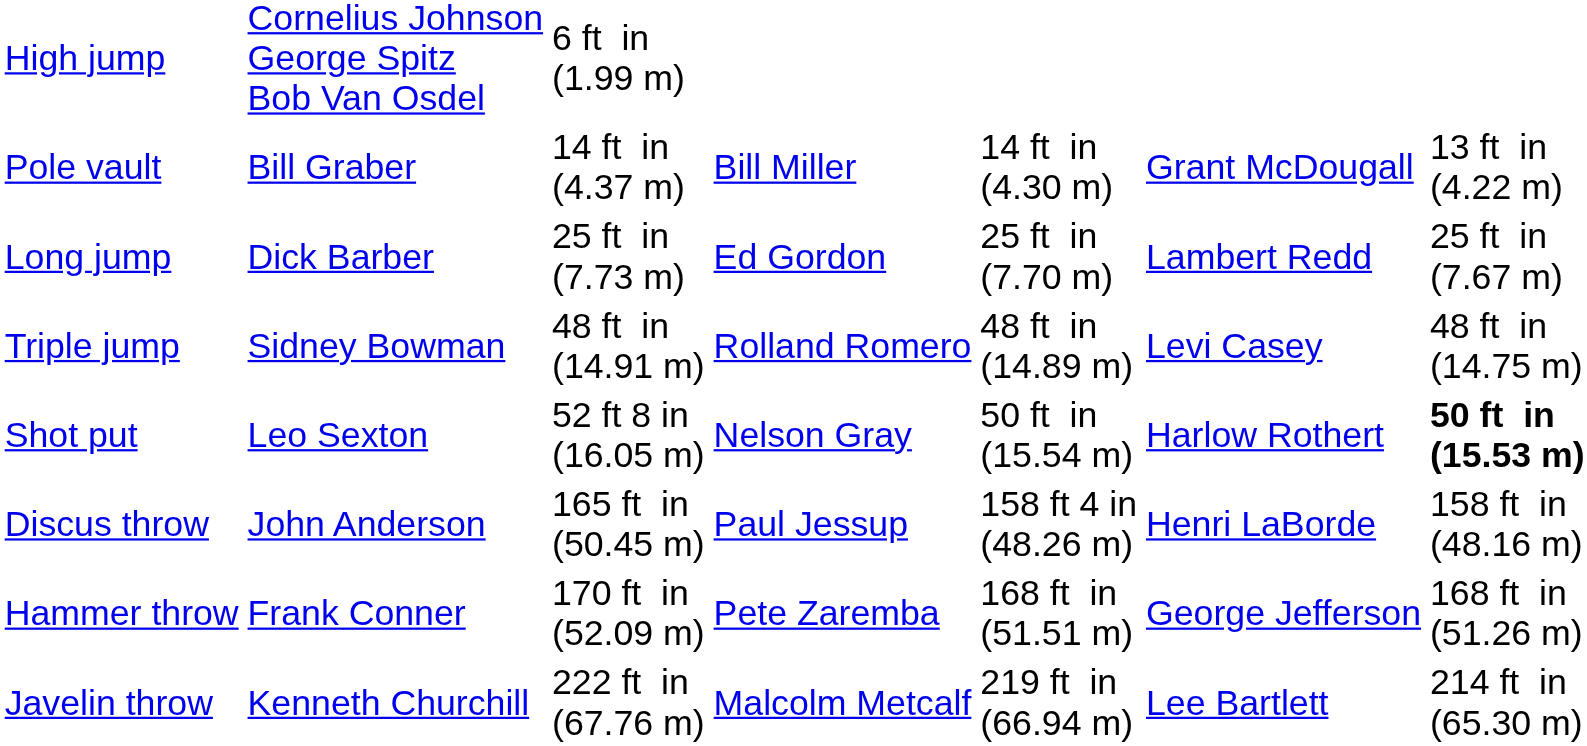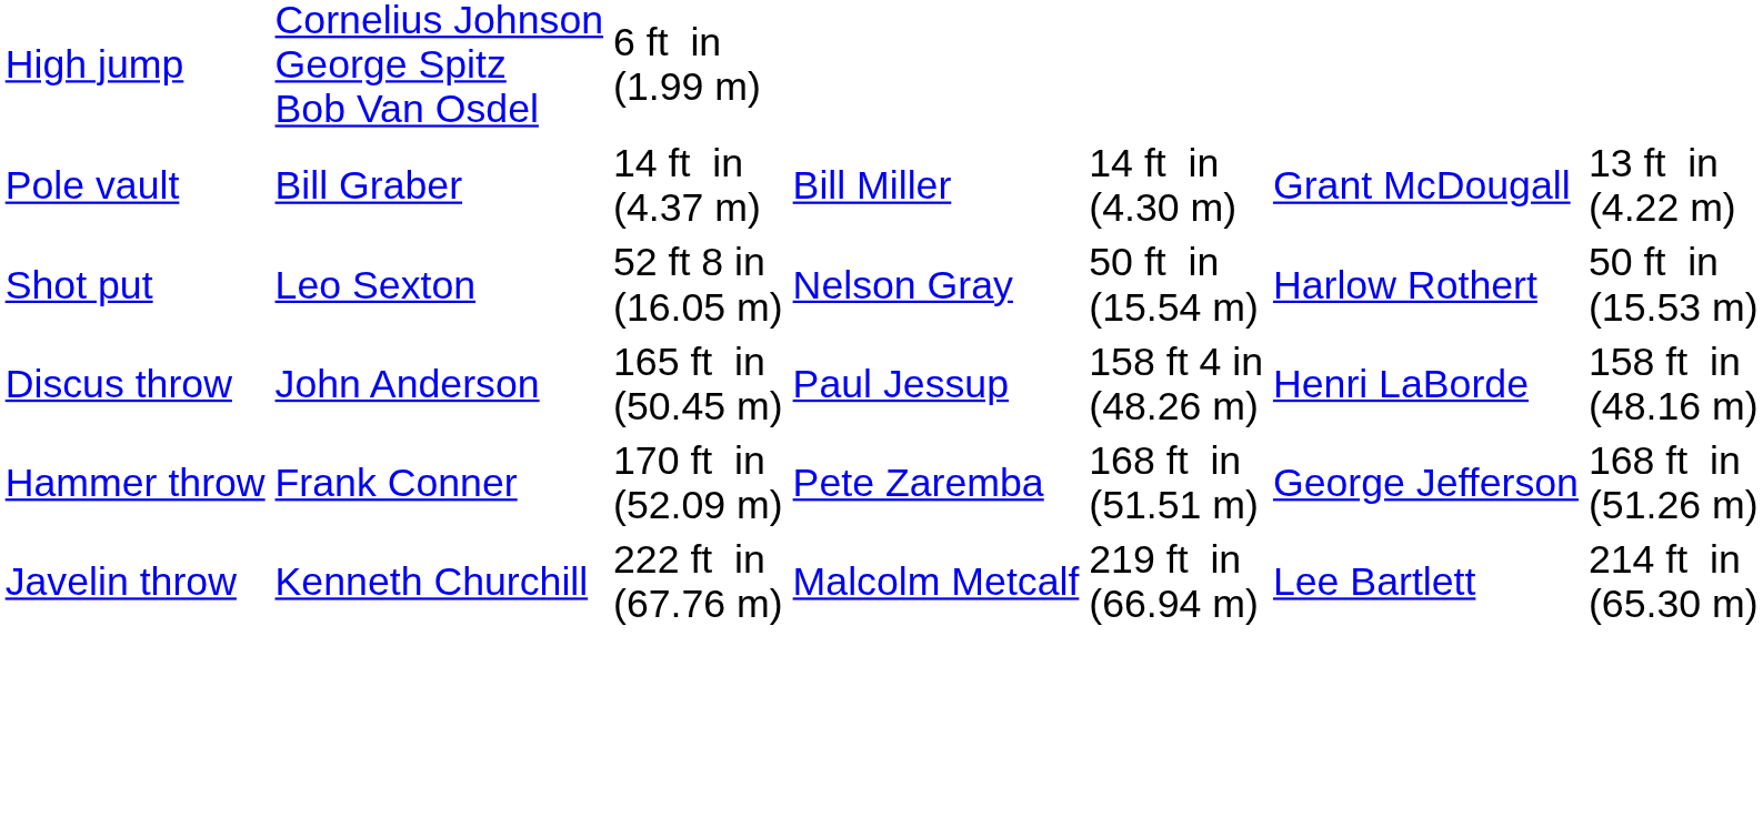 <table>
 <tr>
 <td><a href='#'>High jump</a></td>
 <td><a href='#'>Cornelius Johnson</a><br><a href='#'>George Spitz</a><br><a href='#'>Bob Van Osdel</a></td>
 <td>6 ft  in<br>(1.99 m)</td>
 <td></td>
 <td></td>
 <td></td>
 <td></td>
 </tr>
 <tr>
 <td><a href='#'>Pole vault</a></td>
 <td><a href='#'>Bill Graber</a></td>
 <td>14 ft  in<br>(4.37 m) <strong></strong></td>
 <td><a href='#'>Bill Miller</a></td>
 <td>14 ft  in<br>(4.30 m)</td>
 <td><a href='#'>Grant McDougall</a></td>
 <td>13 ft  in<br>(4.22 m)</td>
 </tr>
 <tr>
-<td><a href='#'>Long jump</a></td>
-<td><a href='#'>Dick Barber</a></td>
-<td>25 ft  in<br>(7.73 m)</td>
-<td><a href='#'>Ed Gordon</a></td>
-<td>25 ft  in<br>(7.70 m)</td>
-<td><a href='#'>Lambert Redd</a></td>
-<td>25 ft  in<br>(7.67 m)</td>
-</tr>
-<tr>
-<td><a href='#'>Triple jump</a></td>
-<td><a href='#'>Sidney Bowman</a></td>
-<td>48 ft  in<br>(14.91 m)</td>
-<td><a href='#'>Rolland Romero</a></td>
-<td>48 ft  in<br>(14.89 m)</td>
-<td><a href='#'>Levi Casey</a></td>
-<td>48 ft  in<br>(14.75 m)</td>
-</tr>
-<tr>
 <td><a href='#'>Shot put</a></td>
 <td><a href='#'>Leo Sexton</a></td>
 <td>52 ft 8 in<br>(16.05 m)</td>
 <td><a href='#'>Nelson Gray</a></td>
 <td>50 ft  in<br>(15.54 m)</td>
 <td><a href='#'>Harlow Rothert</a></td>
-<td><strong>50 ft  in<br>(15.53 m)</strong></td>
+<td>50 ft  in<br>(15.53 m)</td>
 </tr>
 <tr>
 <td><a href='#'>Discus throw</a></td>
 <td><a href='#'>John Anderson</a></td>
 <td>165 ft  in<br>(50.45 m)</td>
 <td><a href='#'>Paul Jessup</a></td>
 <td>158 ft 4 in<br>(48.26 m)</td>
 <td><a href='#'>Henri LaBorde</a></td>
 <td>158 ft  in<br>(48.16 m)</td>
 </tr>
 <tr>
 <td><a href='#'>Hammer throw</a></td>
 <td><a href='#'>Frank Conner</a></td>
 <td>170 ft  in<br>(52.09 m)</td>
 <td><a href='#'>Pete Zaremba</a></td>
 <td>168 ft  in<br>(51.51 m)</td>
 <td><a href='#'>George Jefferson</a></td>
 <td>168 ft  in<br>(51.26 m)</td>
 </tr>
 <tr>
 <td><a href='#'>Javelin throw</a></td>
 <td><a href='#'>Kenneth Churchill</a></td>
 <td>222 ft  in<br>(67.76 m)</td>
 <td><a href='#'>Malcolm Metcalf</a></td>
 <td>219 ft  in<br>(66.94 m)</td>
 <td><a href='#'>Lee Bartlett</a></td>
 <td>214 ft  in<br>(65.30 m)</td>
 </tr>
 </table>
